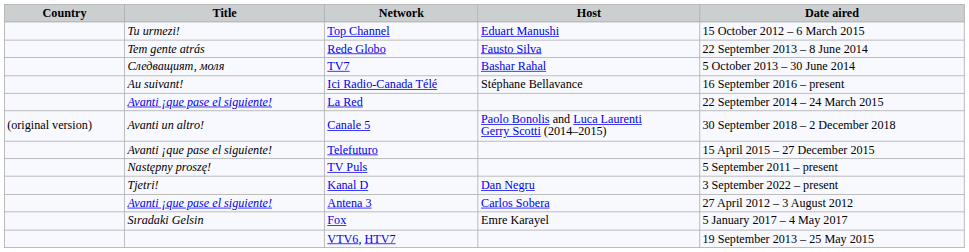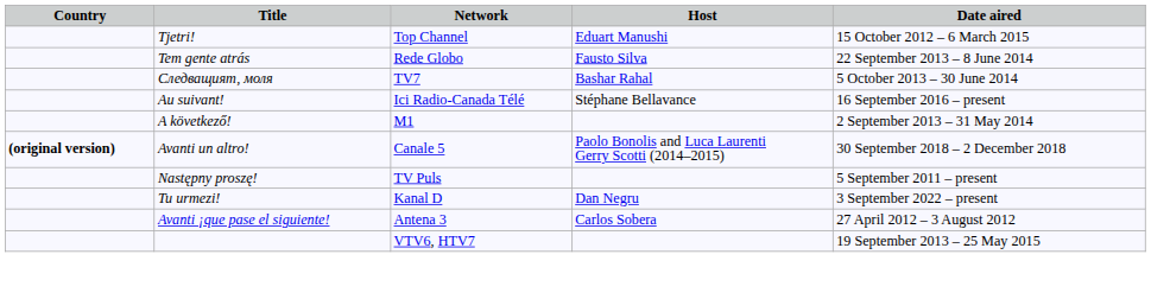 <table class="wikitable" style="text-align:left; font-size:100%; line-height:16px; background:#F8F8FF; width:100%;">
 <tr>
 <th scope="col" style="background-color:#cccfcf;">Country</th>
 <th scope="col" style="background-color:#cccfcf;">Title</th>
 <th scope="col" style="background-color:#cccfcf;">Network</th>
 <th scope="col" style="background-color:#cccfcf;">Host</th>
 <th scope="col" style="background-color:#cccfcf;">Date aired</th>
 </tr>
 <tr>
 <td></td>
-<td><em>Tu urmezi!</em></td>
+<td><em>Tjetri!</em></td>
 <td><a href='#'>Top Channel</a></td>
 <td><a href='#'>Eduart Manushi</a></td>
 <td>15 October 2012 – 6 March 2015</td>
 </tr>
 <tr>
 <td></td>
 <td><em>Tem gente atrás</em><br></td>
 <td><a href='#'>Rede Globo</a></td>
 <td><a href='#'>Fausto Silva</a></td>
 <td>22 September 2013 – 8 June 2014</td>
 </tr>
 <tr>
 <td></td>
 <td><em>Следващият, моля<br></em></td>
 <td><a href='#'>TV7</a></td>
 <td><a href='#'>Bashar Rahal</a></td>
 <td>5 October 2013 – 30 June 2014</td>
 </tr>
 <tr>
 <td></td>
 <td><em>Au suivant!</em></td>
 <td><a href='#'>Ici Radio-Canada Télé</a></td>
 <td>Stéphane Bellavance</td>
 <td>16 September 2016 – present</td>
 </tr>
 <tr>
 <td></td>
-<td><em><a href='#'>Avanti ¡que pase el siguiente!</a></em></td>
-<td><a href='#'>La Red</a></td>
+<td><em>A következő!</em></td>
+<td><a href='#'>M1</a></td>
 <td></td>
-<td>22 September 2014 – 24 March 2015</td>
+<td>2 September 2013 – 31 May 2014</td>
 </tr>
 <tr>
-<td> (original version)</td>
+<td><strong> (original version)</strong></td>
 <td><em>Avanti un altro!</em></td>
 <td><a href='#'>Canale 5</a></td>
 <td><a href='#'>Paolo Bonolis</a> and <a href='#'>Luca Laurenti</a><br><a href='#'>Gerry Scotti</a> (2014–2015)</td>
 <td>30 September 2018 – 2 December 2018</td>
-</tr>
-<tr>
-<td></td>
-<td><em>Avanti ¡que pase el siguiente!</em></td>
-<td><a href='#'>Telefuturo</a></td>
-<td></td>
-<td>15 April 2015 – 27 December 2015</td>
 </tr>
 <tr>
 <td></td>
 <td><em>Następny proszę!</em></td>
 <td><a href='#'>TV Puls</a></td>
 <td></td>
 <td>5 September 2011 – present</td>
 </tr>
 <tr>
 <td></td>
-<td><em>Tjetri!</em></td>
+<td><em>Tu urmezi!</em></td>
 <td><a href='#'>Kanal D</a></td>
 <td><a href='#'>Dan Negru</a></td>
 <td>3 September 2022 – present</td>
 </tr>
 <tr>
 <td></td>
 <td><em><a href='#'>Avanti ¡que pase el siguiente!</a></em></td>
 <td><a href='#'>Antena 3</a></td>
 <td><a href='#'>Carlos Sobera</a></td>
 <td>27 April 2012 – 3 August 2012</td>
 </tr>
 <tr>
 <td></td>
-<td><em>Sıradaki Gelsin</em></td>
-<td><a href='#'>Fox</a></td>
-<td>Emre Karayel</td>
-<td>5 January 2017 – 4 May 2017</td>
-</tr>
-<tr>
-<td></td>
 <td><em></em></td>
 <td><a href='#'>VTV6</a>, <a href='#'>HTV7</a></td>
 <td> <br> </td>
 <td>19 September 2013 – 25 May 2015</td>
 </tr>
 </table>
